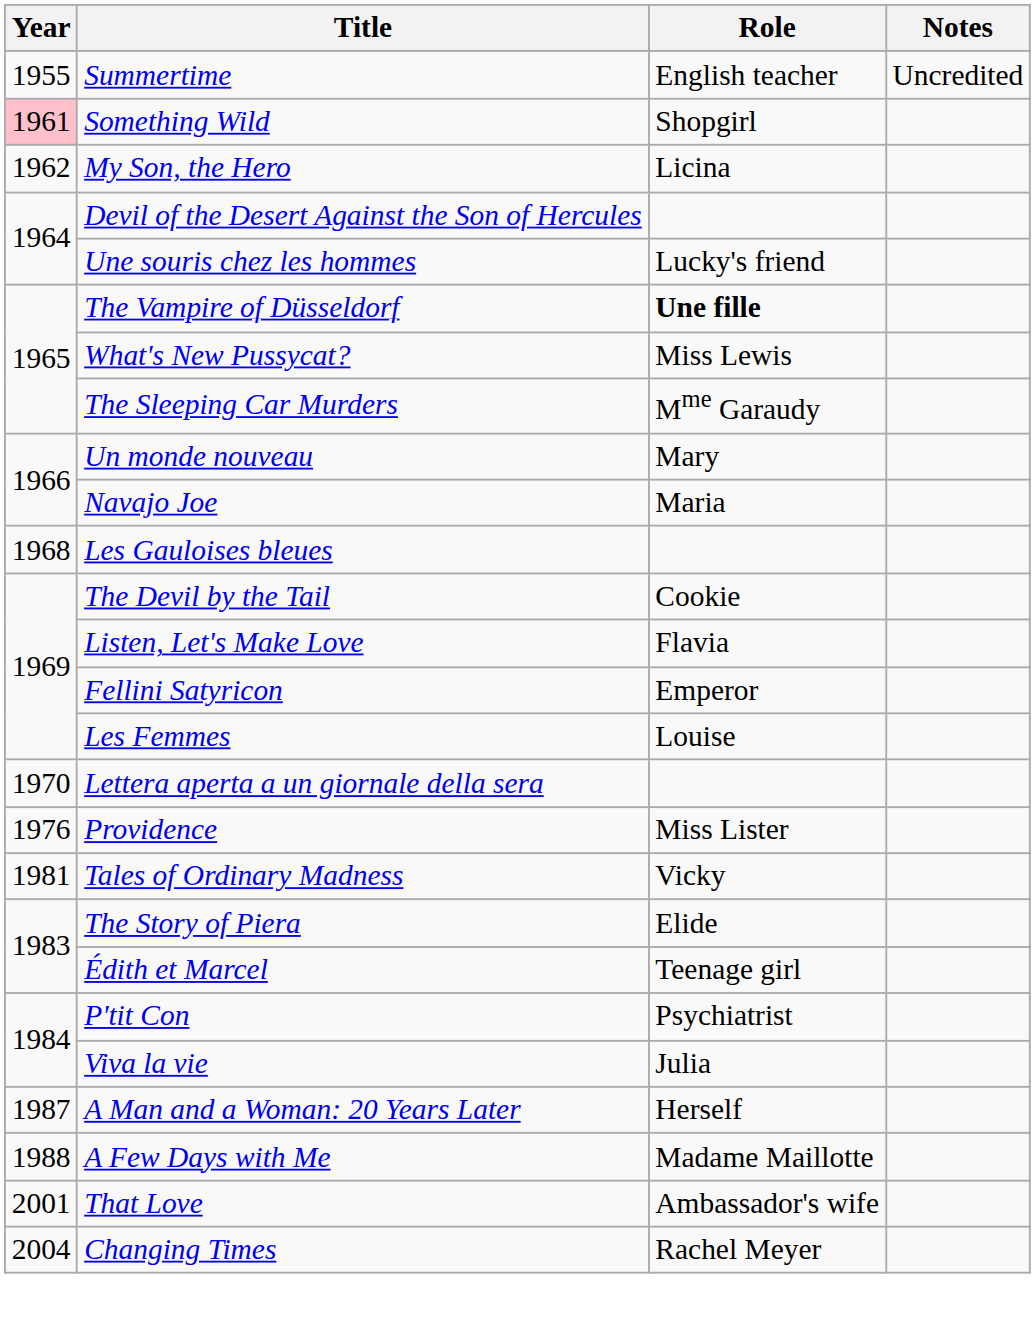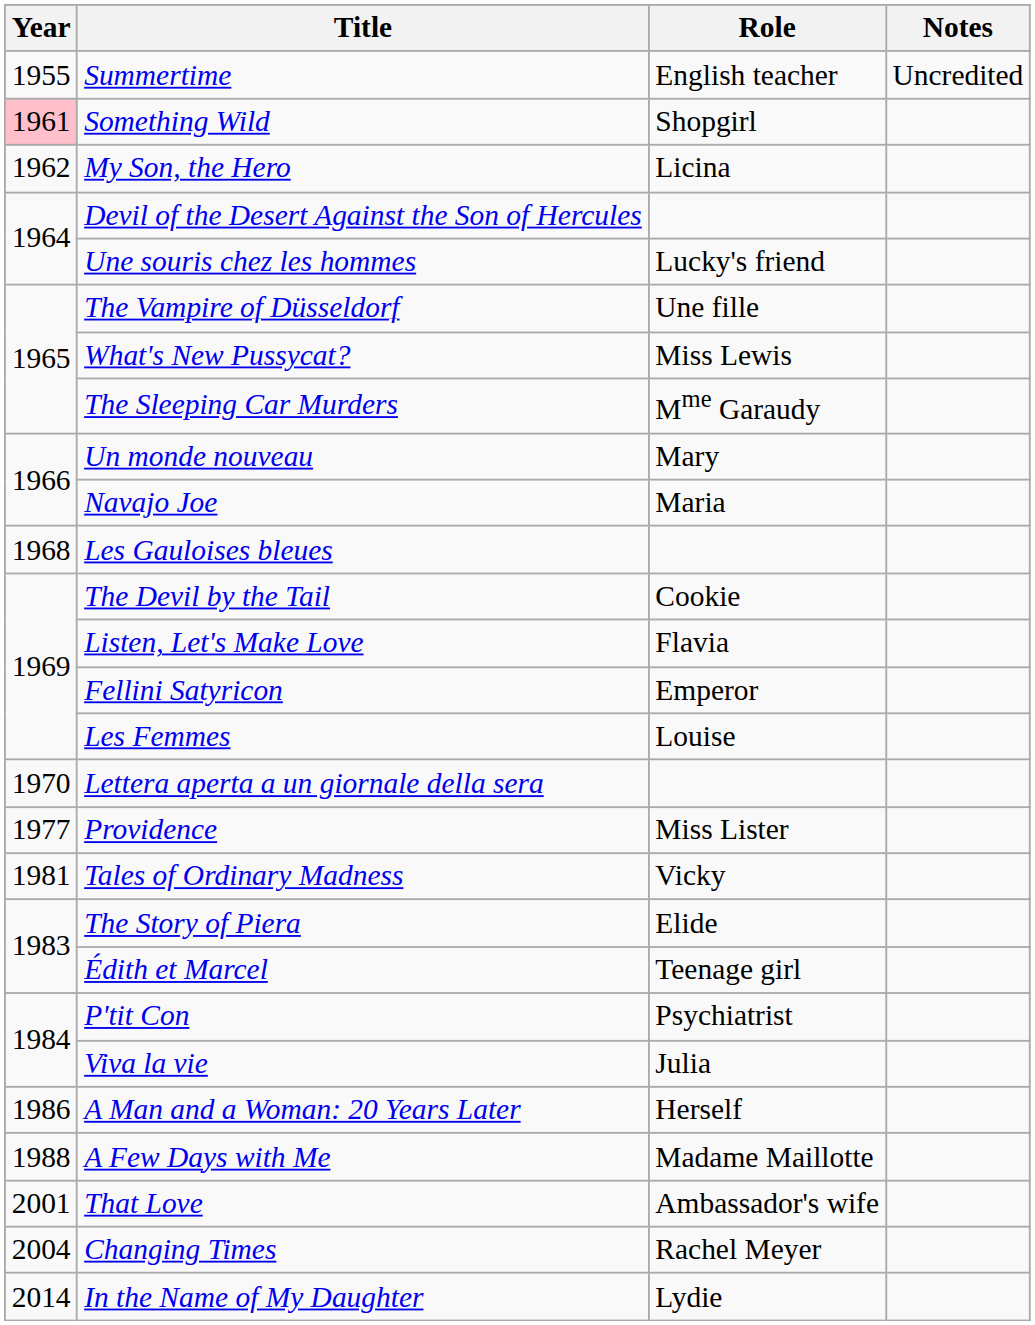 <table class="wikitable sortable">
 <tr>
 <th>Year</th>
 <th>Title</th>
 <th>Role</th>
 <th class="unsortable">Notes</th>
 </tr>
 <tr>
 <td>1955</td>
 <td><em><a href='#'>Summertime</a></em></td>
 <td>English teacher</td>
 <td>Uncredited</td>
 </tr>
 <tr>
 <td style="background: pink;">1961</td>
 <td><em><a href='#'>Something Wild</a></em></td>
 <td>Shopgirl</td>
 <td></td>
 </tr>
 <tr>
 <td>1962</td>
 <td><em><a href='#'>My Son, the Hero</a></em></td>
 <td>Licina</td>
 <td></td>
 </tr>
 <tr>
 <td rowspan="2">1964</td>
 <td><em><a href='#'>Devil of the Desert Against the Son of Hercules</a></em></td>
 <td></td>
 <td></td>
 </tr>
 <tr>
 <td><em><a href='#'>Une souris chez les hommes</a></em></td>
 <td>Lucky's friend</td>
 <td></td>
 </tr>
 <tr>
 <td rowspan="3">1965</td>
 <td><em><a href='#'>The Vampire of Düsseldorf</a></em></td>
-<td><strong>Une fille</strong></td>
+<td>Une fille</td>
 <td></td>
 </tr>
 <tr>
 <td><em><a href='#'>What's New Pussycat?</a></em></td>
 <td>Miss Lewis</td>
 <td></td>
 </tr>
 <tr>
 <td><em><a href='#'>The Sleeping Car Murders</a></em></td>
 <td>M<sup>me</sup> Garaudy</td>
 <td></td>
 </tr>
 <tr>
 <td rowspan="2">1966</td>
 <td><em><a href='#'>Un monde nouveau</a></em></td>
 <td>Mary</td>
 <td></td>
 </tr>
 <tr>
 <td><em><a href='#'>Navajo Joe</a></em></td>
 <td>Maria</td>
 <td></td>
 </tr>
 <tr>
 <td>1968</td>
 <td><em><a href='#'>Les Gauloises bleues</a></em></td>
 <td></td>
 <td></td>
 </tr>
 <tr>
 <td rowspan="4">1969</td>
 <td><em><a href='#'>The Devil by the Tail</a></em></td>
 <td>Cookie</td>
 <td></td>
 </tr>
 <tr>
 <td><em><a href='#'>Listen, Let's Make Love</a></em></td>
 <td>Flavia</td>
 <td></td>
 </tr>
 <tr>
 <td><em><a href='#'>Fellini Satyricon</a></em></td>
 <td>Emperor</td>
 <td></td>
 </tr>
 <tr>
 <td><em><a href='#'>Les Femmes</a></em></td>
 <td>Louise</td>
 <td></td>
 </tr>
 <tr>
 <td>1970</td>
 <td><em><a href='#'>Lettera aperta a un giornale della sera</a></em></td>
 <td></td>
 <td></td>
 </tr>
 <tr>
-<td>1976</td>
+<td>1977</td>
 <td><em><a href='#'>Providence</a></em></td>
 <td>Miss Lister</td>
 <td></td>
 </tr>
 <tr>
 <td>1981</td>
 <td><em><a href='#'>Tales of Ordinary Madness</a></em></td>
 <td>Vicky</td>
 <td></td>
 </tr>
 <tr>
 <td rowspan="2">1983</td>
 <td><em><a href='#'>The Story of Piera</a></em></td>
 <td>Elide</td>
 <td></td>
 </tr>
 <tr>
 <td><em><a href='#'>Édith et Marcel</a></em></td>
 <td>Teenage girl</td>
 <td></td>
 </tr>
 <tr>
 <td rowspan="2">1984</td>
 <td><em><a href='#'>P'tit Con</a></em></td>
 <td>Psychiatrist</td>
 <td></td>
 </tr>
 <tr>
 <td><em><a href='#'>Viva la vie</a></em></td>
 <td>Julia</td>
 <td></td>
 </tr>
 <tr>
-<td>1987</td>
+<td>1986</td>
 <td><em><a href='#'>A Man and a Woman: 20 Years Later</a></em></td>
 <td>Herself</td>
 <td></td>
 </tr>
 <tr>
 <td>1988</td>
 <td><em><a href='#'>A Few Days with Me</a></em></td>
 <td>Madame Maillotte</td>
 <td></td>
 </tr>
 <tr>
 <td>2001</td>
 <td><em><a href='#'>That Love</a></em></td>
 <td>Ambassador's wife</td>
 <td></td>
 </tr>
 <tr>
 <td>2004</td>
 <td><em><a href='#'>Changing Times</a></em></td>
 <td>Rachel Meyer</td>
 <td></td>
 </tr>
+<tr>
+<td>2014</td>
+<td><em><a href='#'>In the Name of My Daughter</a></em></td>
+<td>Lydie</td>
+<td></td>
+</tr>
 </table>
